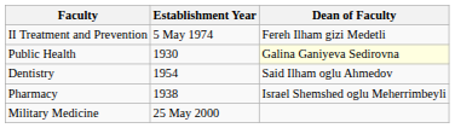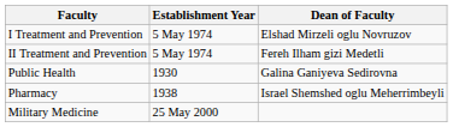 <table class="wikitable">
 <tr>
 <th>Faculty</th>
 <th>Establishment Year</th>
 <th>Dean of Faculty</th>
+</tr>
+<tr>
+<td>I Treatment and Prevention</td>
+<td>5 May 1974</td>
+<td>Elshad Mirzeli oglu Novruzov</td>
 </tr>
 <tr>
 <td>II Treatment and Prevention</td>
 <td>5 May 1974</td>
 <td>Fereh Ilham gizi Medetli</td>
 </tr>
 <tr>
 <td>Public Health</td>
 <td>1930</td>
-<td style="background: lightyellow;">Galina Ganiyeva Sedirovna</td>
-</tr>
-<tr>
-<td>Dentistry</td>
-<td>1954</td>
-<td>Said Ilham oglu Ahmedov</td>
+<td>Galina Ganiyeva Sedirovna</td>
 </tr>
 <tr>
 <td>Pharmacy</td>
 <td>1938</td>
 <td>Israel Shemshed oglu Meherrimbeyli</td>
 </tr>
 <tr>
 <td>Military Medicine</td>
 <td>25 May 2000</td>
 <td></td>
 </tr>
 </table>
